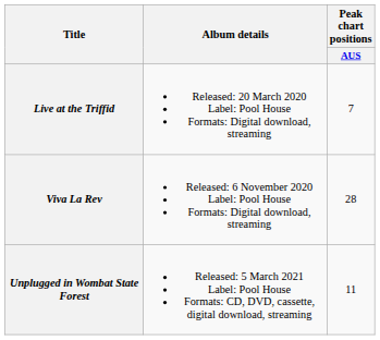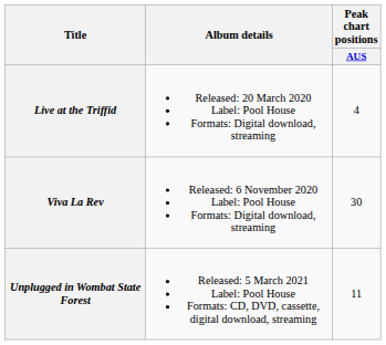 <table class="wikitable plainrowheaders" style="text-align:center;">
 <tr>
 <th scope="col" rowspan="2" style="width:12em;">Title</th>
 <th scope="col" rowspan="2" style="width:16em;">Album details</th>
 <th scope="col" colspan="1">Peak chart positions</th>
 </tr>
 <tr>
 <th scope="col" style="width:3em;font-size:90%;"><a href='#'>AUS</a><br></th>
 </tr>
 <tr>
 <th scope="row"><em>Live at the Triffid</em></th>
 <td><br><ul><li>Released: 20 March 2020</li><li>Label: Pool House</li><li>Formats: Digital download, streaming</li></ul></td>
-<td>7</td>
+<td>4</td>
 </tr>
 <tr>
 <th scope="row"><em>Viva La Rev</em></th>
 <td><br><ul><li>Released: 6 November 2020</li><li>Label: Pool House</li><li>Formats: Digital download, streaming</li></ul></td>
-<td>28</td>
+<td>30</td>
 </tr>
 <tr>
 <th scope="row"><em>Unplugged in Wombat State Forest</em></th>
 <td><br><ul><li>Released: 5 March 2021</li><li>Label: Pool House</li><li>Formats: CD, DVD, cassette, digital download, streaming</li></ul></td>
 <td>11<br></td>
 </tr>
 </table>
